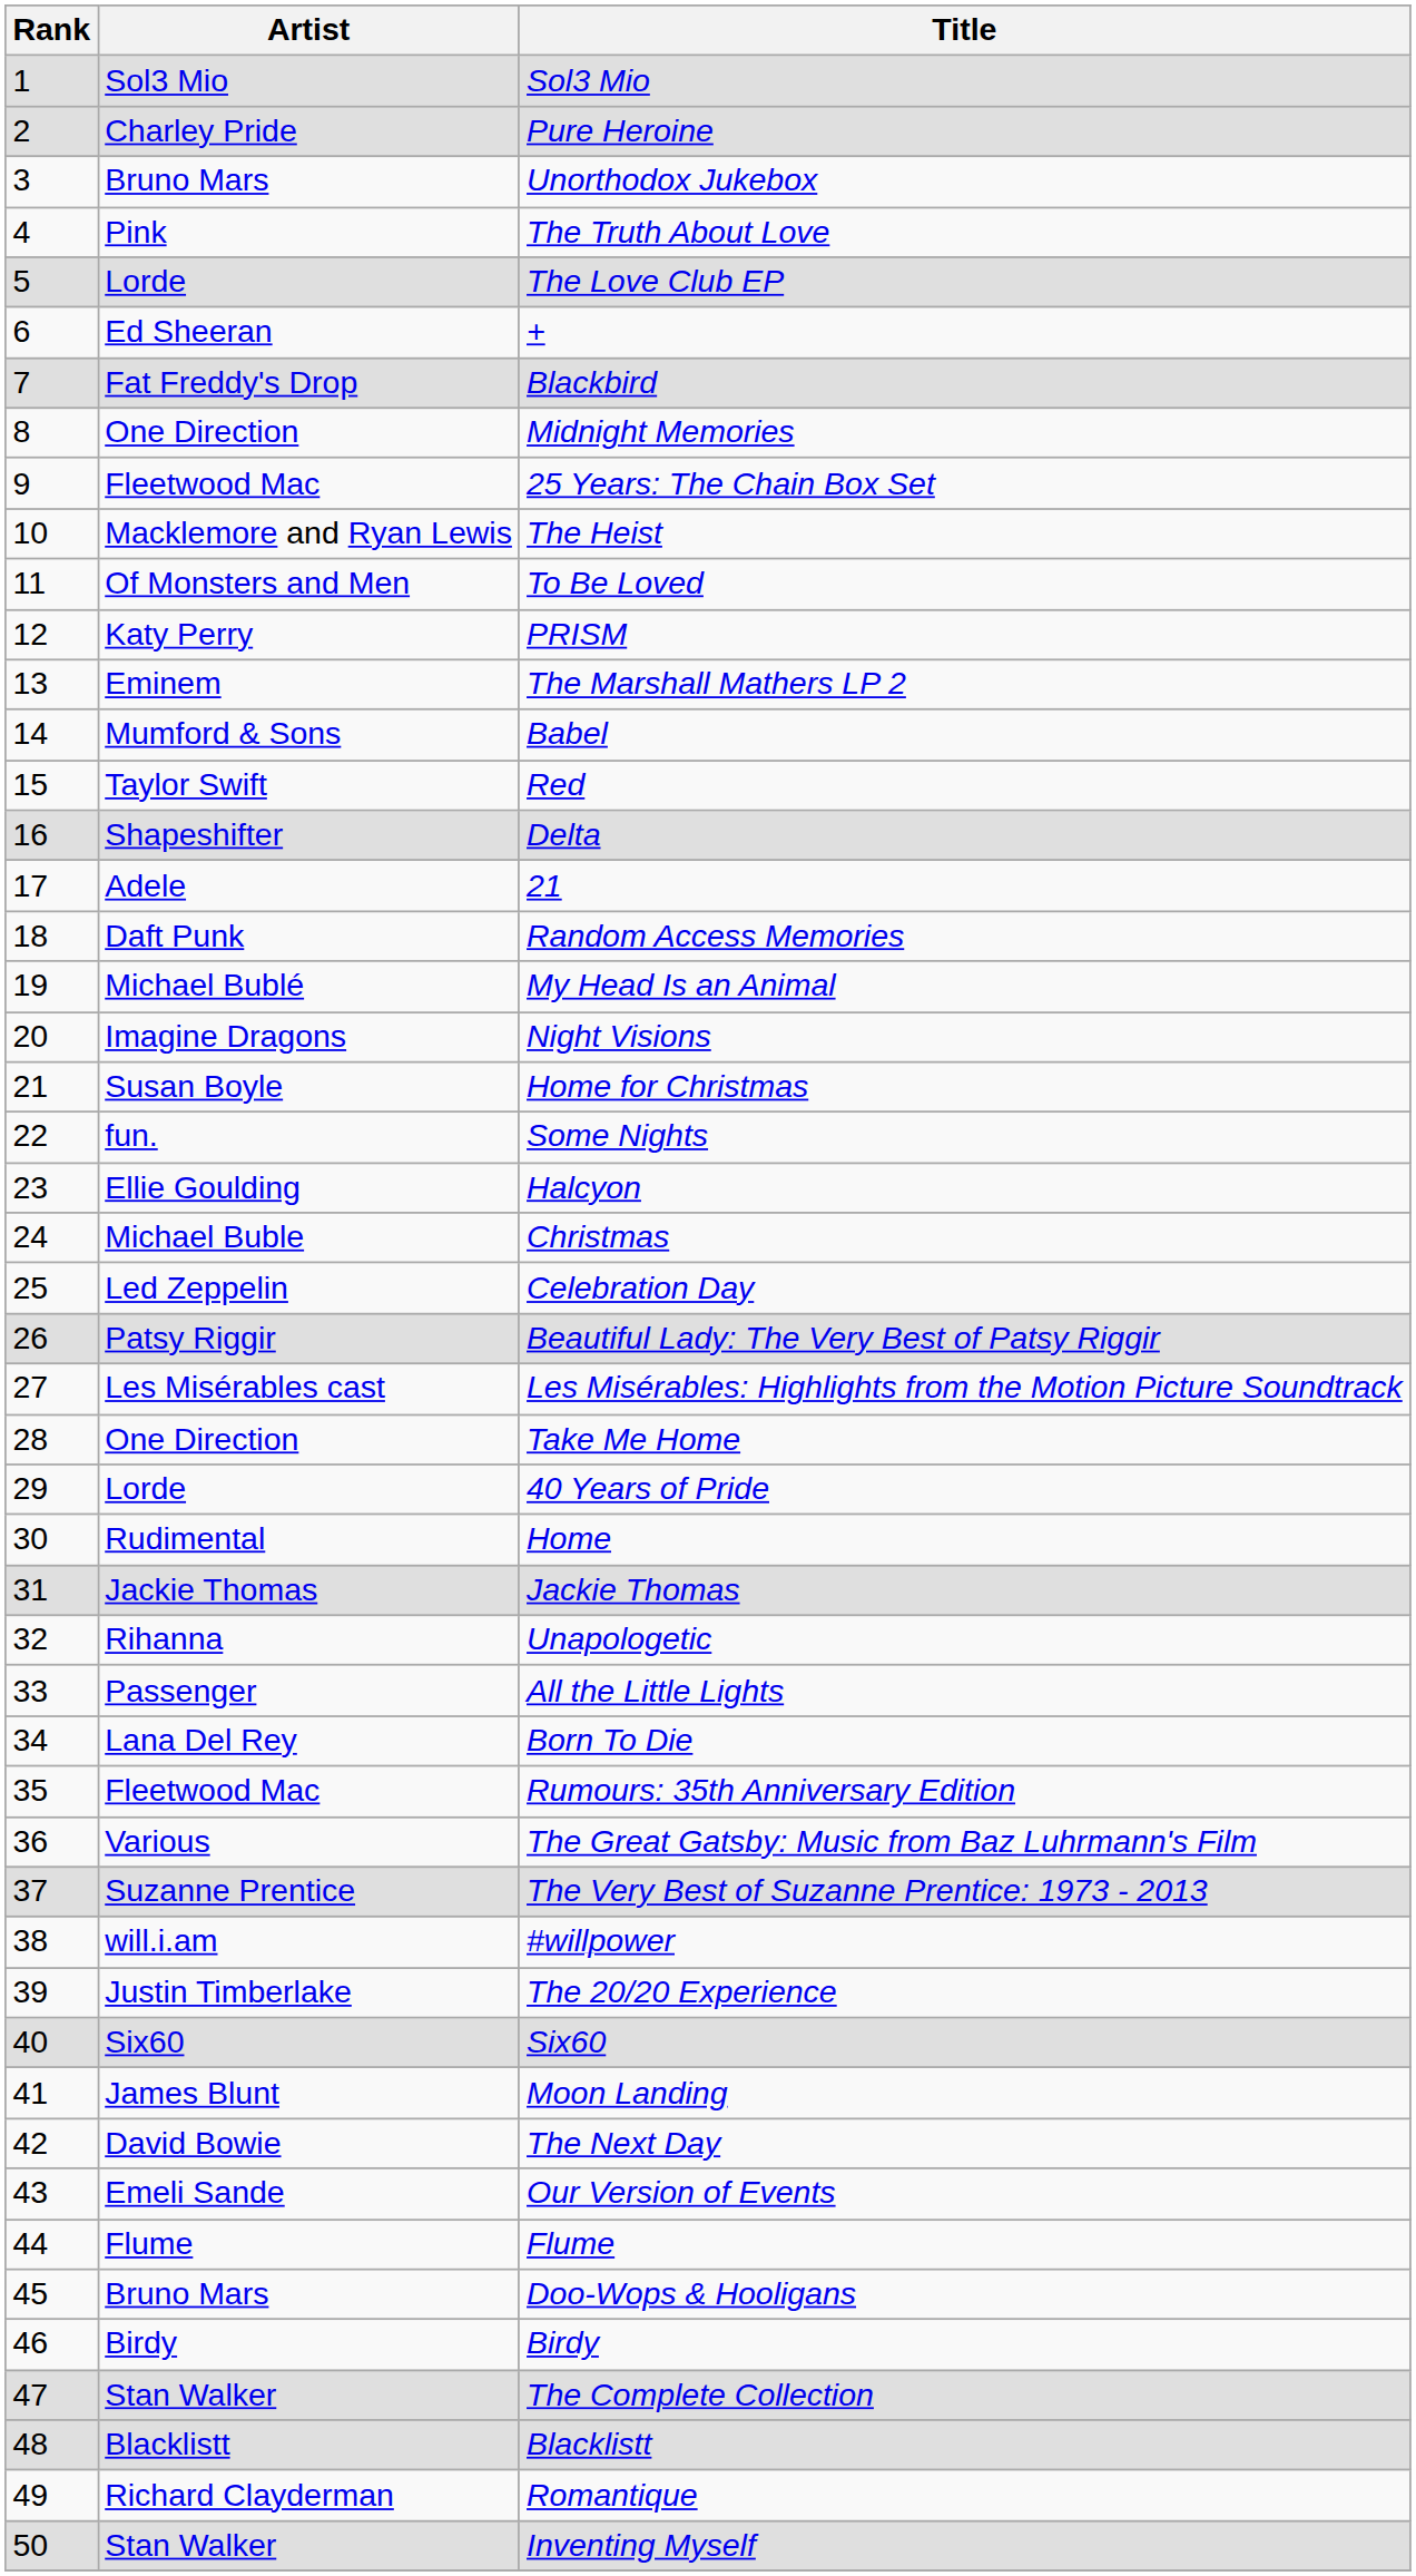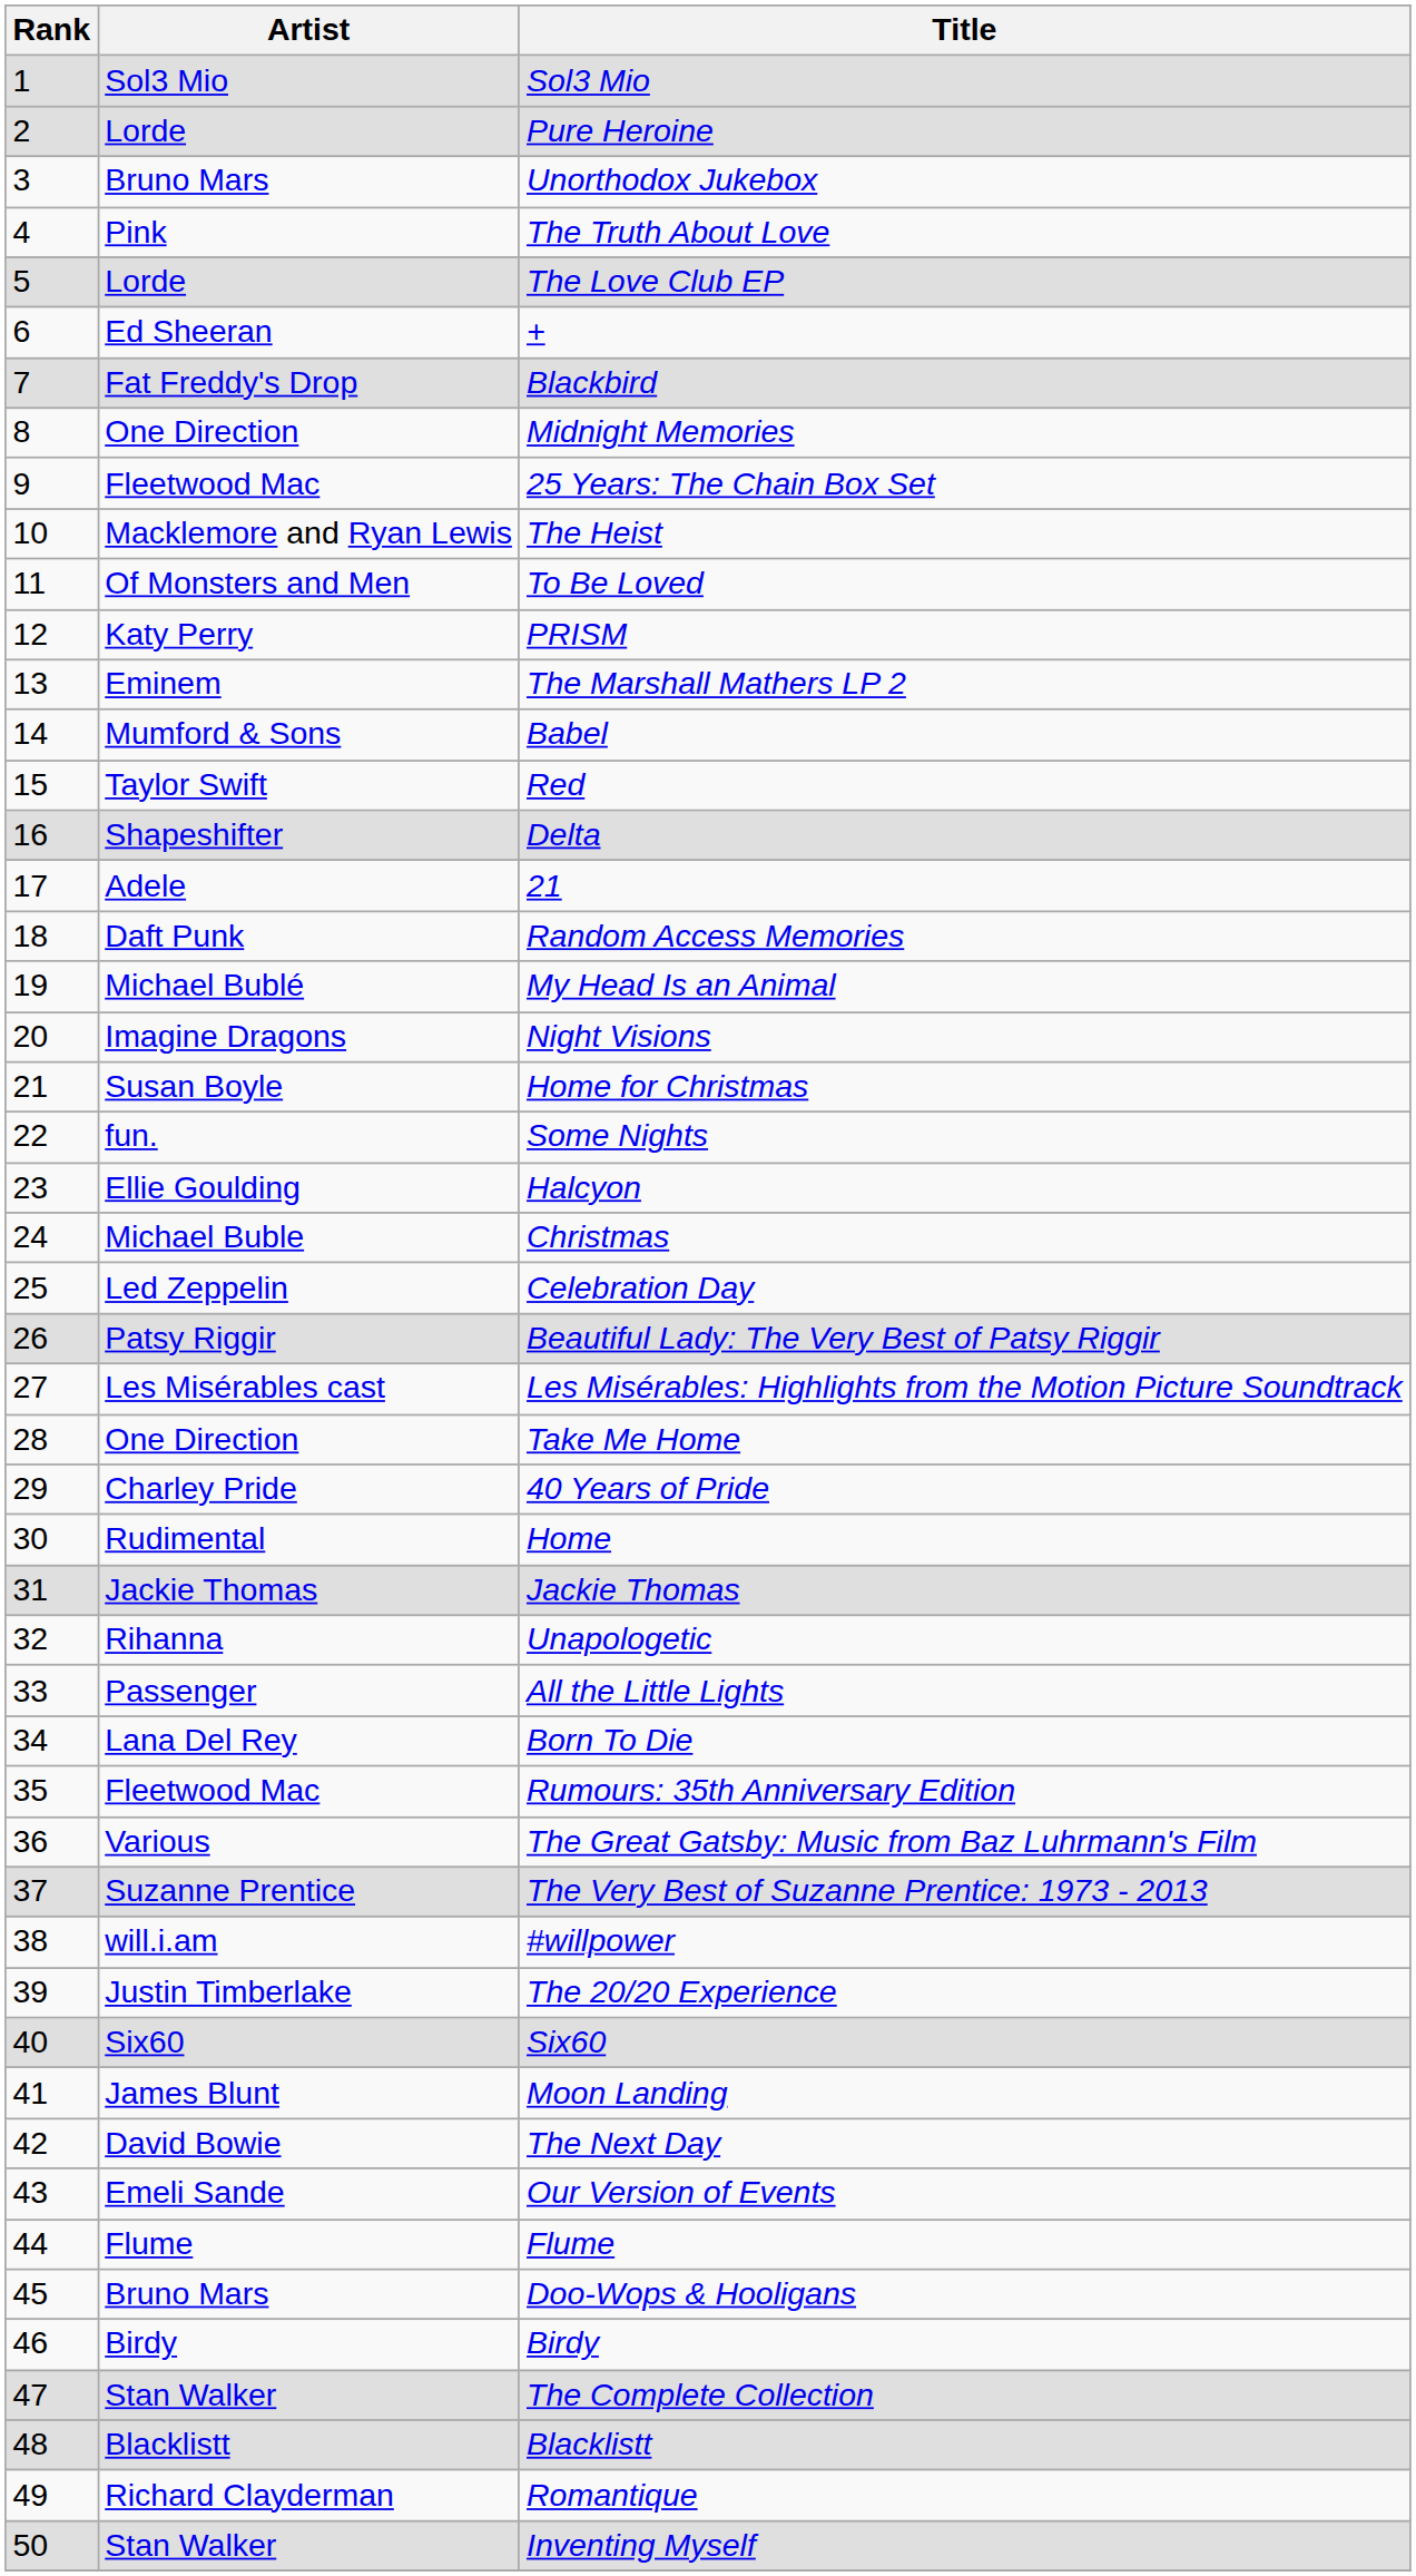 <table class="wikitable sortable">
 <tr>
 <th>Rank</th>
 <th>Artist</th>
 <th>Title</th>
 </tr>
 <tr bgcolor="#DFDFDF">
 <td>1</td>
 <td><a href='#'>Sol3 Mio</a></td>
 <td><em><a href='#'>Sol3 Mio</a></em></td>
 </tr>
 <tr bgcolor="#DFDFDF">
 <td>2</td>
-<td><a href='#'>Charley Pride</a></td>
+<td><a href='#'>Lorde</a></td>
 <td><em><a href='#'>Pure Heroine</a></em></td>
 </tr>
 <tr>
 <td>3</td>
 <td><a href='#'>Bruno Mars</a></td>
 <td><em><a href='#'>Unorthodox Jukebox</a></em></td>
 </tr>
 <tr>
 <td>4</td>
 <td><a href='#'>Pink</a></td>
 <td><em><a href='#'>The Truth About Love</a></em></td>
 </tr>
 <tr bgcolor="#DFDFDF">
 <td>5</td>
 <td><a href='#'>Lorde</a></td>
 <td><em><a href='#'>The Love Club EP</a></em></td>
 </tr>
 <tr>
 <td>6</td>
 <td><a href='#'>Ed Sheeran</a></td>
 <td><em><a href='#'>+</a></em></td>
 </tr>
 <tr bgcolor="#DFDFDF">
 <td>7</td>
 <td><a href='#'>Fat Freddy's Drop</a></td>
 <td><em><a href='#'>Blackbird</a></em></td>
 </tr>
 <tr>
 <td>8</td>
 <td><a href='#'>One Direction</a></td>
 <td><em><a href='#'>Midnight Memories</a></em></td>
 </tr>
 <tr>
 <td>9</td>
 <td><a href='#'>Fleetwood Mac</a></td>
 <td><em><a href='#'>25 Years: The Chain Box Set</a></em></td>
 </tr>
 <tr>
 <td>10</td>
 <td><a href='#'>Macklemore</a> and <a href='#'>Ryan Lewis</a></td>
 <td><em><a href='#'>The Heist</a></em></td>
 </tr>
 <tr>
 <td>11</td>
 <td><a href='#'>Of Monsters and Men</a></td>
 <td><em><a href='#'>To Be Loved</a></em></td>
 </tr>
 <tr>
 <td>12</td>
 <td><a href='#'>Katy Perry</a></td>
 <td><em><a href='#'>PRISM</a></em></td>
 </tr>
 <tr>
 <td>13</td>
 <td><a href='#'>Eminem</a></td>
 <td><em><a href='#'>The Marshall Mathers LP 2</a></em></td>
 </tr>
 <tr>
 <td>14</td>
 <td><a href='#'>Mumford & Sons</a></td>
 <td><em><a href='#'>Babel</a></em></td>
 </tr>
 <tr>
 <td>15</td>
 <td><a href='#'>Taylor Swift</a></td>
 <td><em><a href='#'>Red</a></em></td>
 </tr>
 <tr bgcolor="#DFDFDF">
 <td>16</td>
 <td><a href='#'>Shapeshifter</a></td>
 <td><em><a href='#'>Delta</a></em></td>
 </tr>
 <tr>
 <td>17</td>
 <td><a href='#'>Adele</a></td>
 <td><em><a href='#'>21</a></em></td>
 </tr>
 <tr>
 <td>18</td>
 <td><a href='#'>Daft Punk</a></td>
 <td><em><a href='#'>Random Access Memories</a></em></td>
 </tr>
 <tr>
 <td>19</td>
 <td><a href='#'>Michael Bublé</a></td>
 <td><em><a href='#'>My Head Is an Animal</a></em></td>
 </tr>
 <tr>
 <td>20</td>
 <td><a href='#'>Imagine Dragons</a></td>
 <td><em><a href='#'>Night Visions</a></em></td>
 </tr>
 <tr>
 <td>21</td>
 <td><a href='#'>Susan Boyle</a></td>
 <td><em><a href='#'>Home for Christmas</a></em></td>
 </tr>
 <tr>
 <td>22</td>
 <td><a href='#'>fun.</a></td>
 <td><em><a href='#'>Some Nights</a></em></td>
 </tr>
 <tr>
 <td>23</td>
 <td><a href='#'>Ellie Goulding</a></td>
 <td><em><a href='#'>Halcyon</a></em></td>
 </tr>
 <tr>
 <td>24</td>
 <td><a href='#'>Michael Buble</a></td>
 <td><em><a href='#'>Christmas</a></em></td>
 </tr>
 <tr>
 <td>25</td>
 <td><a href='#'>Led Zeppelin</a></td>
 <td><em><a href='#'>Celebration Day</a></em></td>
 </tr>
 <tr bgcolor="#DFDFDF">
 <td>26</td>
 <td><a href='#'>Patsy Riggir</a></td>
 <td><em><a href='#'>Beautiful Lady: The Very Best of Patsy Riggir</a></em></td>
 </tr>
 <tr>
 <td>27</td>
 <td><a href='#'>Les Misérables cast</a></td>
 <td><em><a href='#'>Les Misérables: Highlights from the Motion Picture Soundtrack</a></em></td>
 </tr>
 <tr>
 <td>28</td>
 <td><a href='#'>One Direction</a></td>
 <td><em><a href='#'>Take Me Home</a></em></td>
 </tr>
 <tr>
 <td>29</td>
-<td><a href='#'>Lorde</a></td>
+<td><a href='#'>Charley Pride</a></td>
 <td><em><a href='#'>40 Years of Pride</a></em></td>
 </tr>
 <tr>
 <td>30</td>
 <td><a href='#'>Rudimental</a></td>
 <td><em><a href='#'>Home</a></em></td>
 </tr>
 <tr bgcolor="#DFDFDF">
 <td>31</td>
 <td><a href='#'>Jackie Thomas</a></td>
 <td><em><a href='#'>Jackie Thomas</a></em></td>
 </tr>
 <tr>
 <td>32</td>
 <td><a href='#'>Rihanna</a></td>
 <td><em><a href='#'>Unapologetic</a></em></td>
 </tr>
 <tr>
 <td>33</td>
 <td><a href='#'>Passenger</a></td>
 <td><em><a href='#'>All the Little Lights</a></em></td>
 </tr>
 <tr>
 <td>34</td>
 <td><a href='#'>Lana Del Rey</a></td>
 <td><em><a href='#'>Born To Die</a></em></td>
 </tr>
 <tr>
 <td>35</td>
 <td><a href='#'>Fleetwood Mac</a></td>
 <td><em><a href='#'>Rumours: 35th Anniversary Edition</a></em></td>
 </tr>
 <tr>
 <td>36</td>
 <td><a href='#'>Various</a></td>
 <td><em><a href='#'>The Great Gatsby: Music from Baz Luhrmann's Film</a></em></td>
 </tr>
 <tr bgcolor="#DFDFDF">
 <td>37</td>
 <td><a href='#'>Suzanne Prentice</a></td>
 <td><em><a href='#'>The Very Best of Suzanne Prentice: 1973 - 2013</a></em></td>
 </tr>
 <tr>
 <td>38</td>
 <td><a href='#'>will.i.am</a></td>
 <td><em><a href='#'>#willpower</a></em></td>
 </tr>
 <tr>
 <td>39</td>
 <td><a href='#'>Justin Timberlake</a></td>
 <td><em><a href='#'>The 20/20 Experience</a></em></td>
 </tr>
 <tr bgcolor="#DFDFDF">
 <td>40</td>
 <td><a href='#'>Six60</a></td>
 <td><em><a href='#'>Six60</a></em></td>
 </tr>
 <tr>
 <td>41</td>
 <td><a href='#'>James Blunt</a></td>
 <td><em><a href='#'>Moon Landing</a></em></td>
 </tr>
 <tr>
 <td>42</td>
 <td><a href='#'>David Bowie</a></td>
 <td><em><a href='#'>The Next Day</a></em></td>
 </tr>
 <tr>
 <td>43</td>
 <td><a href='#'>Emeli Sande</a></td>
 <td><em><a href='#'>Our Version of Events</a></em></td>
 </tr>
 <tr>
 <td>44</td>
 <td><a href='#'>Flume</a></td>
 <td><em><a href='#'>Flume</a></em></td>
 </tr>
 <tr>
 <td>45</td>
 <td><a href='#'>Bruno Mars</a></td>
 <td><em><a href='#'>Doo-Wops & Hooligans</a></em></td>
 </tr>
 <tr>
 <td>46</td>
 <td><a href='#'>Birdy</a></td>
 <td><em><a href='#'>Birdy</a></em></td>
 </tr>
 <tr bgcolor="#DFDFDF">
 <td>47</td>
 <td><a href='#'>Stan Walker</a></td>
 <td><em><a href='#'>The Complete Collection</a></em></td>
 </tr>
 <tr bgcolor="#DFDFDF">
 <td>48</td>
 <td><a href='#'>Blacklistt</a></td>
 <td><em><a href='#'>Blacklistt</a></em></td>
 </tr>
 <tr>
 <td>49</td>
 <td><a href='#'>Richard Clayderman</a></td>
 <td><em><a href='#'>Romantique</a></em></td>
 </tr>
 <tr bgcolor="#DFDFDF">
 <td>50</td>
 <td><a href='#'>Stan Walker</a></td>
 <td><em><a href='#'>Inventing Myself</a></em></td>
 </tr>
 <tr>
 </tr>
 </table>
